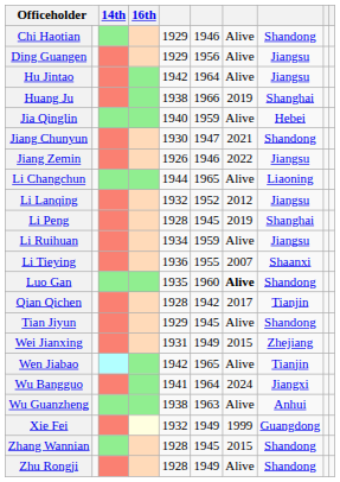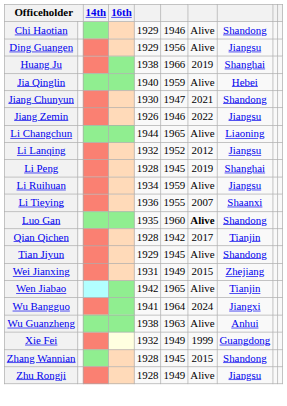 <table class="wikitable sortable" style=text-align:center>
 <tr>
 <th scope=col colspan="2">Officeholder</th>
 <th scope=col><a href='#'>14th</a></th>
 <th scope=col><a href='#'>16th</a></th>
 <th scope=col></th>
 <th scope=col></th>
 <th scope=col></th>
 <th scope=col></th>
 <th scope=col></th>
 <th scope=col class="unsortable"></th>
 </tr>
 <tr>
 <th align="center" scope="row" style="font-weight:normal;"><a href='#'>Chi Haotian</a></th>
 <td></td>
 <td bgcolor = LightGreen></td>
 <td bgcolor = PeachPuff></td>
 <td>1929</td>
 <td>1946</td>
 <td>Alive</td>
 <td><a href='#'>Shandong</a></td>
 <td></td>
 <td></td>
 </tr>
 <tr>
 <th align="center" scope="row" style="font-weight:normal;"><a href='#'>Ding Guangen</a></th>
 <td></td>
 <td bgcolor = Salmon></td>
 <td bgcolor = PeachPuff></td>
 <td>1929</td>
 <td>1956</td>
-<td>Alive</td>
-<td><a href='#'>Jiangsu</a></td>
-<td></td>
-<td></td>
-</tr>
-<tr>
-<th align="center" scope="row" style="font-weight:normal;"><a href='#'>Hu Jintao</a></th>
-<td></td>
-<td bgcolor = Salmon></td>
-<td bgcolor = LightGreen></td>
-<td>1942</td>
-<td>1964</td>
 <td>Alive</td>
 <td><a href='#'>Jiangsu</a></td>
 <td></td>
 <td></td>
 </tr>
 <tr>
 <th align="center" scope="row" style="font-weight:normal;"><a href='#'>Huang Ju</a></th>
 <td></td>
 <td bgcolor = Salmon></td>
 <td bgcolor = LightGreen></td>
 <td>1938</td>
 <td>1966</td>
 <td>2019</td>
 <td><a href='#'>Shanghai</a></td>
 <td></td>
 <td></td>
 </tr>
 <tr>
 <th align="center" scope="row" style="font-weight:normal;"><a href='#'>Jia Qinglin</a></th>
 <td></td>
 <td bgcolor = LightGreen></td>
 <td bgcolor = LightGreen></td>
 <td>1940</td>
 <td>1959</td>
 <td>Alive</td>
 <td><a href='#'>Hebei</a></td>
 <td></td>
 <td></td>
 </tr>
 <tr>
 <th align="center" scope="row" style="font-weight:normal;"><a href='#'>Jiang Chunyun</a></th>
 <td></td>
 <td bgcolor = Salmon></td>
 <td bgcolor = PeachPuff></td>
 <td>1930</td>
 <td>1947</td>
 <td>2021</td>
 <td><a href='#'>Shandong</a></td>
 <td></td>
 <td></td>
 </tr>
 <tr>
 <th align="center" scope="row" style="font-weight:normal;"><a href='#'>Jiang Zemin</a></th>
 <td></td>
 <td bgcolor = Salmon></td>
 <td bgcolor = PeachPuff></td>
 <td>1926</td>
 <td>1946</td>
 <td>2022</td>
 <td><a href='#'>Jiangsu</a></td>
 <td></td>
 <td></td>
 </tr>
 <tr>
 <th align="center" scope="row" style="font-weight:normal;"><a href='#'>Li Changchun</a></th>
 <td></td>
 <td bgcolor = LightGreen></td>
 <td bgcolor = LightGreen></td>
 <td>1944</td>
 <td>1965</td>
 <td>Alive</td>
 <td><a href='#'>Liaoning</a></td>
 <td></td>
 <td></td>
 </tr>
 <tr>
 <th align="center" scope="row" style="font-weight:normal;"><a href='#'>Li Lanqing</a></th>
 <td></td>
 <td bgcolor = Salmon></td>
 <td bgcolor = PeachPuff></td>
 <td>1932</td>
 <td>1952</td>
 <td>2012</td>
 <td><a href='#'>Jiangsu</a></td>
 <td></td>
 <td></td>
 </tr>
 <tr>
 <th align="center" scope="row" style="font-weight:normal;"><a href='#'>Li Peng</a></th>
 <td></td>
 <td bgcolor = Salmon></td>
 <td bgcolor = PeachPuff></td>
 <td>1928</td>
 <td>1945</td>
 <td>2019</td>
 <td><a href='#'>Shanghai</a></td>
 <td></td>
 <td></td>
 </tr>
 <tr>
 <th align="center" scope="row" style="font-weight:normal;"><a href='#'>Li Ruihuan</a></th>
 <td></td>
 <td bgcolor = Salmon></td>
 <td bgcolor = PeachPuff></td>
 <td>1934</td>
 <td>1959</td>
 <td>Alive</td>
 <td><a href='#'>Jiangsu</a></td>
 <td></td>
 <td></td>
 </tr>
 <tr>
 <th align="center" scope="row" style="font-weight:normal;"><a href='#'>Li Tieying</a></th>
 <td></td>
 <td bgcolor = Salmon></td>
 <td bgcolor = PeachPuff></td>
 <td>1936</td>
 <td>1955</td>
 <td>2007</td>
 <td><a href='#'>Shaanxi</a></td>
 <td></td>
 <td></td>
 </tr>
 <tr>
 <th align="center" scope="row" style="font-weight:normal;"><a href='#'>Luo Gan</a></th>
 <td></td>
 <td bgcolor = LightGreen></td>
 <td bgcolor = LightGreen></td>
 <td>1935</td>
 <td>1960</td>
 <td><strong>Alive</strong></td>
 <td><a href='#'>Shandong</a></td>
 <td></td>
 <td></td>
 </tr>
 <tr>
 <th align="center" scope="row" style="font-weight:normal;"><a href='#'>Qian Qichen</a></th>
 <td></td>
 <td bgcolor = Salmon></td>
 <td bgcolor = PeachPuff></td>
 <td>1928</td>
 <td>1942</td>
 <td>2017</td>
 <td><a href='#'>Tianjin</a></td>
 <td></td>
 <td></td>
 </tr>
 <tr>
 <th align="center" scope="row" style="font-weight:normal;"><a href='#'>Tian Jiyun</a></th>
 <td></td>
 <td bgcolor = Salmon></td>
 <td bgcolor = PeachPuff></td>
 <td>1929</td>
 <td>1945</td>
 <td>Alive</td>
 <td><a href='#'>Shandong</a></td>
 <td></td>
 <td></td>
 </tr>
 <tr>
 <th align="center" scope="row" style="font-weight:normal;"><a href='#'>Wei Jianxing</a></th>
 <td></td>
 <td bgcolor = Salmon></td>
 <td bgcolor = PeachPuff></td>
 <td>1931</td>
 <td>1949</td>
 <td>2015</td>
 <td><a href='#'>Zhejiang</a></td>
 <td></td>
 <td></td>
 </tr>
 <tr>
 <th align="center" scope="row" style="font-weight:normal;"><a href='#'>Wen Jiabao</a></th>
 <td></td>
 <td bgcolor = #B2FFFF></td>
 <td bgcolor = LightGreen></td>
 <td>1942</td>
 <td>1965</td>
 <td>Alive</td>
 <td><a href='#'>Tianjin</a></td>
 <td></td>
 <td></td>
 </tr>
 <tr>
 <th align="center" scope="row" style="font-weight:normal;"><a href='#'>Wu Bangguo</a></th>
 <td></td>
 <td bgcolor = Salmon></td>
 <td bgcolor = LightGreen></td>
 <td>1941</td>
 <td>1964</td>
 <td>2024</td>
 <td><a href='#'>Jiangxi</a></td>
 <td></td>
 <td></td>
 </tr>
 <tr>
 <th align="center" scope="row" style="font-weight:normal;"><a href='#'>Wu Guanzheng</a></th>
 <td></td>
 <td bgcolor = LightGreen></td>
 <td bgcolor = LightGreen></td>
 <td>1938</td>
 <td>1963</td>
 <td>Alive</td>
 <td><a href='#'>Anhui</a></td>
 <td></td>
 <td></td>
 </tr>
 <tr>
 <th align="center" scope="row" style="font-weight:normal;"><a href='#'>Xie Fei</a></th>
 <td></td>
 <td bgcolor = Salmon></td>
 <td bgcolor = LightYellow></td>
 <td>1932</td>
 <td>1949</td>
 <td>1999</td>
 <td><a href='#'>Guangdong</a></td>
 <td></td>
 <td></td>
 </tr>
 <tr>
 <th align="center" scope="row" style="font-weight:normal;"><a href='#'>Zhang Wannian</a></th>
 <td></td>
 <td bgcolor = LightGreen></td>
 <td bgcolor = PeachPuff></td>
 <td>1928</td>
 <td>1945</td>
 <td>2015</td>
 <td><a href='#'>Shandong</a></td>
 <td></td>
 <td></td>
 </tr>
 <tr>
 <th align="center" scope="row" style="font-weight:normal;"><a href='#'>Zhu Rongji</a></th>
 <td></td>
 <td bgcolor = Salmon></td>
 <td bgcolor = PeachPuff></td>
 <td>1928</td>
 <td>1949</td>
 <td>Alive</td>
-<td><a href='#'>Shandong</a></td>
+<td><a href='#'>Jiangsu</a></td>
 <td></td>
 <td></td>
 </tr>
 </table>
